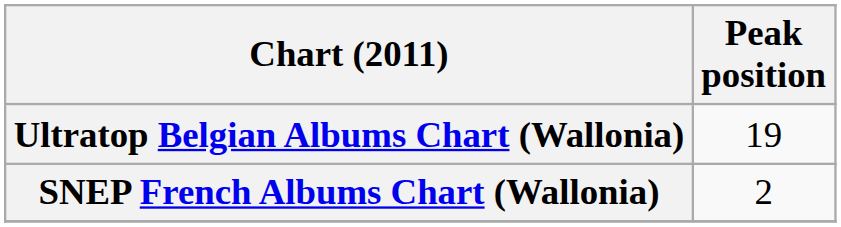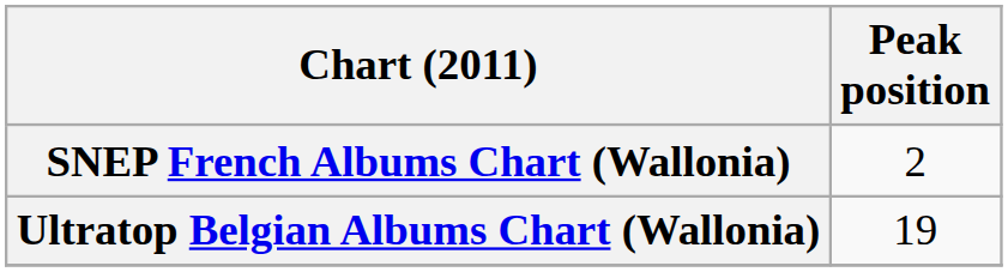 <table class="wikitable sortable plainrowheaders" border="1">
 <tr>
 <th scope="col">Chart (2011)</th>
 <th scope="col">Peak<br>position</th>
 </tr>
 <tr>
+<th scope="row">SNEP <a href='#'>French Albums Chart</a> (Wallonia)</th>
+<td align="center">2</td>
+</tr>
+<tr>
 <th scope="row">Ultratop <a href='#'>Belgian Albums Chart</a> (Wallonia)</th>
 <td align="center">19</td>
 </tr>
 <tr>
-<th scope="row">SNEP <a href='#'>French Albums Chart</a> (Wallonia)</th>
-<td align="center">2</td>
-</tr>
-<tr>
 </tr>
 </table>
